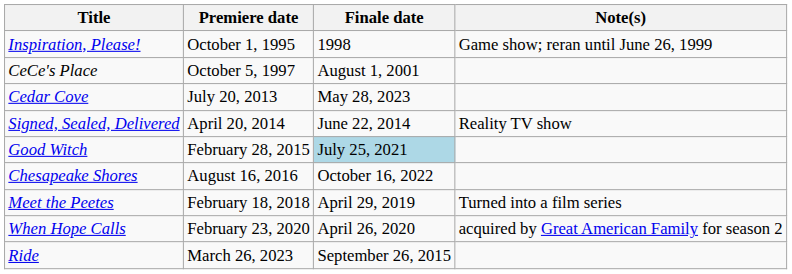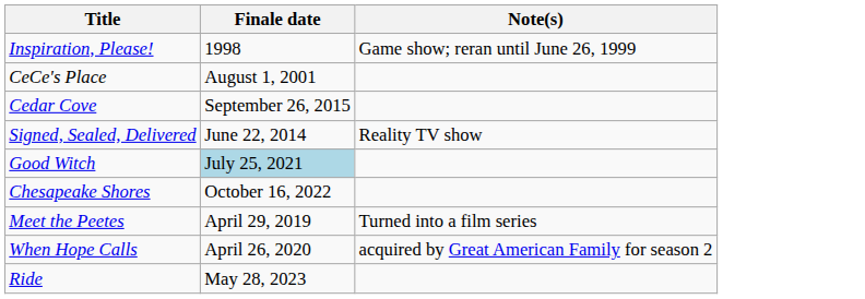 <table class="wikitable plainrowheaders sortable">
 <tr>
 <th scope="col">Title</th>
-<th scope="col">Premiere date</th>
 <th scope="col">Finale date</th>
 <th class="unsortable">Note(s)</th>
 </tr>
 <tr>
 <td scope="row" style="text-align:left;"><em><a href='#'>Inspiration, Please!</a></em></td>
-<td>October 1, 1995</td>
 <td>1998</td>
 <td>Game show; reran until June 26, 1999</td>
 </tr>
 <tr>
 <td scope="row" style="text-align:left;"><em>CeCe's Place</em></td>
-<td>October 5, 1997</td>
 <td>August 1, 2001</td>
 <td></td>
 </tr>
 <tr>
 <td scope="row" style="text-align:left;"><em><a href='#'>Cedar Cove</a></em></td>
-<td>July 20, 2013</td>
-<td>May 28, 2023</td>
+<td>September 26, 2015</td>
 <td></td>
 </tr>
 <tr>
 <td scope="row" style="text-align:left;"><em><a href='#'>Signed, Sealed, Delivered</a></em></td>
-<td>April 20, 2014</td>
 <td>June 22, 2014</td>
 <td>Reality TV show</td>
 </tr>
 <tr>
 <td scope="row" style="text-align:left;"><em><a href='#'>Good Witch</a></em></td>
-<td>February 28, 2015</td>
 <td style="background: lightblue;">July 25, 2021</td>
 <td></td>
 </tr>
 <tr>
 <td scope="row" style="text-align:left;"><em><a href='#'>Chesapeake Shores</a></em></td>
-<td>August 16, 2016</td>
 <td>October 16, 2022</td>
 <td></td>
 </tr>
 <tr>
 <td scope="row" style="text-align:left;"><em><a href='#'>Meet the Peetes</a></em></td>
-<td>February 18, 2018</td>
 <td>April 29, 2019</td>
 <td>Turned into a film series</td>
 </tr>
 <tr>
 <td scope="row" style="text-align:left;"><em><a href='#'>When Hope Calls</a></em></td>
-<td>February 23, 2020</td>
 <td>April 26, 2020</td>
 <td>acquired by <a href='#'>Great American Family</a> for season 2</td>
 </tr>
 <tr>
 <td scope="row" style="text-align:left;"><em><a href='#'>Ride</a></em></td>
-<td>March 26, 2023</td>
-<td>September 26, 2015</td>
+<td>May 28, 2023</td>
 <td></td>
 </tr>
 </table>
